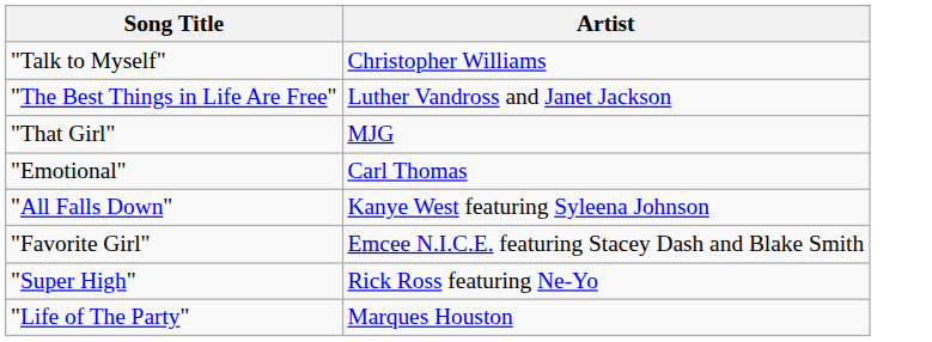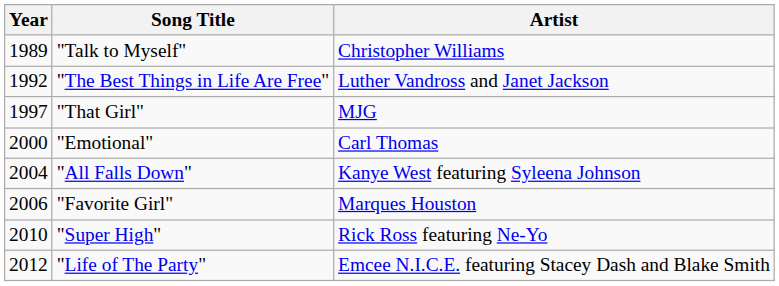 <table class="wikitable sortable">
 <tr>
+<th>Year</th>
 <th>Song Title</th>
 <th>Artist</th>
 </tr>
 <tr>
+<td>1989</td>
 <td>"Talk to Myself"</td>
 <td><a href='#'>Christopher Williams</a></td>
 </tr>
 <tr>
+<td>1992</td>
 <td>"<a href='#'>The Best Things in Life Are Free</a>"</td>
 <td><a href='#'>Luther Vandross</a> and <a href='#'>Janet Jackson</a></td>
 </tr>
 <tr>
+<td>1997</td>
 <td>"That Girl"</td>
 <td><a href='#'>MJG</a></td>
 </tr>
 <tr>
+<td>2000</td>
 <td>"Emotional"</td>
 <td><a href='#'>Carl Thomas</a></td>
 </tr>
 <tr>
+<td>2004</td>
 <td>"<a href='#'>All Falls Down</a>"</td>
 <td><a href='#'>Kanye West</a> featuring <a href='#'>Syleena Johnson</a></td>
 </tr>
 <tr>
+<td>2006</td>
 <td>"Favorite Girl"</td>
-<td><a href='#'>Emcee N.I.C.E.</a> featuring Stacey Dash and Blake Smith</td>
+<td><a href='#'>Marques Houston</a></td>
 </tr>
 <tr>
+<td>2010</td>
 <td>"<a href='#'>Super High</a>"</td>
 <td><a href='#'>Rick Ross</a> featuring <a href='#'>Ne-Yo</a></td>
 </tr>
 <tr>
+<td>2012</td>
 <td>"<a href='#'>Life of The Party</a>"</td>
-<td><a href='#'>Marques Houston</a></td>
+<td><a href='#'>Emcee N.I.C.E.</a> featuring Stacey Dash and Blake Smith</td>
 </tr>
 </table>
